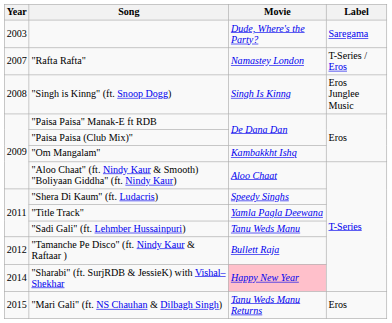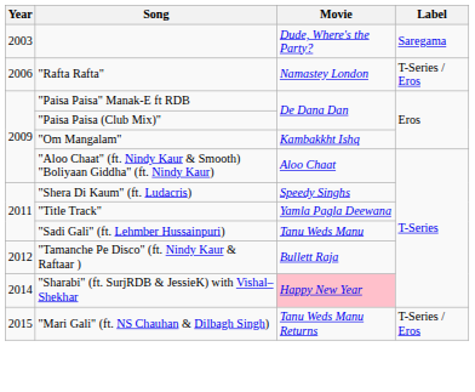 <table class = "wikitable sortable">
 <tr>
 <th>Year</th>
 <th>Song</th>
 <th>Movie</th>
 <th>Label</th>
 </tr>
 <tr>
 <td>2003</td>
 <td></td>
 <td><em><a href='#'>Dude, Where's the Party?</a></em></td>
 <td><a href='#'>Saregama</a></td>
 </tr>
 <tr>
-<td>2007</td>
+<td>2006</td>
 <td>"Rafta Rafta"</td>
 <td><em><a href='#'>Namastey London</a></em></td>
 <td>T-Series / <a href='#'>Eros</a></td>
-</tr>
-<tr>
-<td>2008</td>
-<td>"Singh is Kinng" (ft. <a href='#'>Snoop Dogg</a>)</td>
-<td><em><a href='#'>Singh Is Kinng</a></em></td>
-<td>Eros<br>Junglee Music</td>
 </tr>
 <tr>
 <td rowspan="4">2009</td>
 <td>"Paisa Paisa" Manak-E ft RDB</td>
 <td rowspan="2"><em><a href='#'>De Dana Dan</a></em></td>
 <td rowspan="3">Eros</td>
 </tr>
 <tr>
 <td>"Paisa Paisa (Club Mix)"</td>
 </tr>
 <tr>
 <td>"Om Mangalam"</td>
 <td><em><a href='#'>Kambakkht Ishq</a></em></td>
 </tr>
 <tr>
 <td>"Aloo Chaat" (ft. <a href='#'>Nindy Kaur</a> & Smooth)<br>"Boliyaan Giddha" (ft. <a href='#'>Nindy Kaur</a>)</td>
 <td><em><a href='#'>Aloo Chaat</a></em></td>
 <td rowspan="6"><a href='#'>T-Series</a></td>
 </tr>
 <tr>
 <td rowspan="3">2011</td>
 <td>"Shera Di Kaum" (ft. <a href='#'>Ludacris</a>)</td>
 <td><em><a href='#'>Speedy Singhs</a></em></td>
 </tr>
 <tr>
 <td>"Title Track"</td>
 <td><em><a href='#'>Yamla Pagla Deewana</a></em></td>
 </tr>
 <tr>
 <td>"Sadi Gali" (ft. <a href='#'>Lehmber Hussainpuri</a>)</td>
 <td><em><a href='#'>Tanu Weds Manu</a></em></td>
 </tr>
 <tr>
 <td>2012</td>
 <td>"Tamanche Pe Disco" (ft. <a href='#'>Nindy Kaur</a> & Raftaar )</td>
 <td><em><a href='#'>Bullett Raja</a></em></td>
 </tr>
 <tr>
 <td>2014</td>
 <td>"Sharabi" (ft. SurjRDB & JessieK) with <a href='#'>Vishal–Shekhar</a></td>
 <td style="background: pink;"><em><a href='#'>Happy New Year</a></em></td>
 </tr>
 <tr>
 <td>2015</td>
 <td>"Mari Gali" (ft. <a href='#'>NS Chauhan</a> & <a href='#'>Dilbagh Singh</a>)</td>
 <td><em><a href='#'>Tanu Weds Manu Returns</a></em></td>
-<td>Eros</td>
+<td>T-Series / <a href='#'>Eros</a></td>
 </tr>
 </table>
